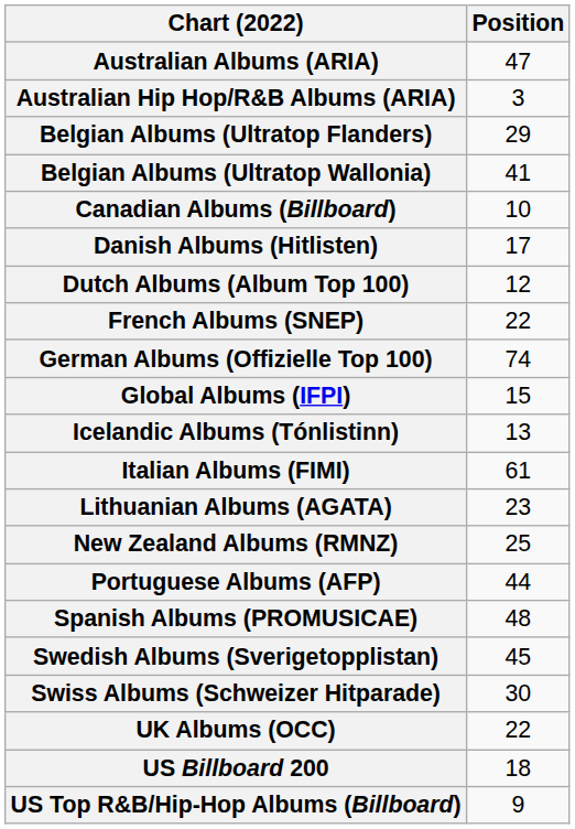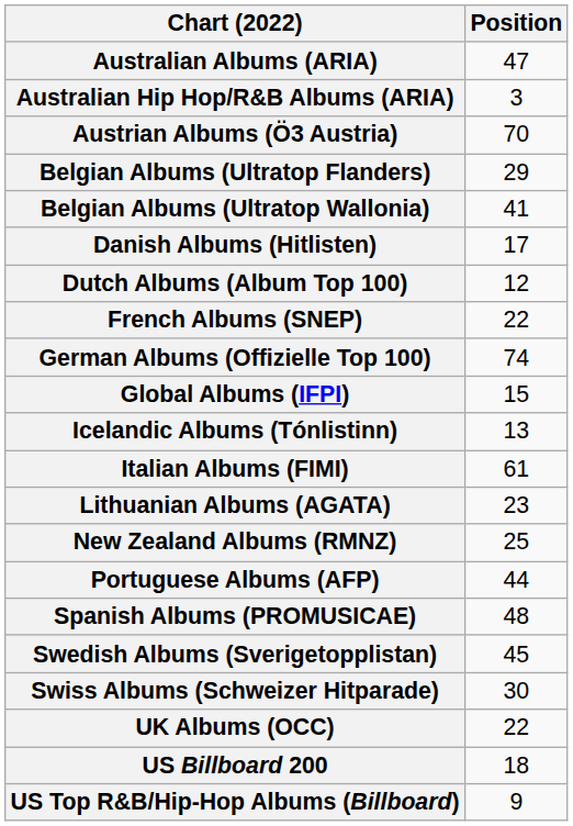 <table class="wikitable sortable plainrowheaders" style="text-align:center">
 <tr>
 <th scope="col">Chart (2022)</th>
 <th scope="col">Position</th>
 </tr>
 <tr>
 <th scope="row">Australian Albums (ARIA)</th>
 <td>47</td>
 </tr>
 <tr>
 <th scope="row">Australian Hip Hop/R&B Albums (ARIA)</th>
 <td>3</td>
 </tr>
 <tr>
+<th scope="row">Austrian Albums (Ö3 Austria)</th>
+<td>70</td>
+</tr>
+<tr>
 <th scope="row">Belgian Albums (Ultratop Flanders)</th>
 <td>29</td>
 </tr>
 <tr>
 <th scope="row">Belgian Albums (Ultratop Wallonia)</th>
 <td>41</td>
-</tr>
-<tr>
-<th scope="row">Canadian Albums (<em>Billboard</em>)</th>
-<td>10</td>
 </tr>
 <tr>
 <th scope="row">Danish Albums (Hitlisten)</th>
 <td>17</td>
 </tr>
 <tr>
 <th scope="row">Dutch Albums (Album Top 100)</th>
 <td>12</td>
 </tr>
 <tr>
 <th scope="row">French Albums (SNEP)</th>
 <td>22</td>
 </tr>
 <tr>
 <th scope="row">German Albums (Offizielle Top 100)</th>
 <td>74</td>
 </tr>
 <tr>
 <th scope="row">Global Albums (<a href='#'>IFPI</a>)</th>
 <td>15</td>
 </tr>
 <tr>
 <th scope="row">Icelandic Albums (Tónlistinn)</th>
 <td>13</td>
 </tr>
 <tr>
 <th scope="row">Italian Albums (FIMI)</th>
 <td>61</td>
 </tr>
 <tr>
 <th scope="row">Lithuanian Albums (AGATA)</th>
 <td>23</td>
 </tr>
 <tr>
 <th scope="row">New Zealand Albums (RMNZ)</th>
 <td>25</td>
 </tr>
 <tr>
 <th scope="row">Portuguese Albums (AFP)</th>
 <td>44</td>
 </tr>
 <tr>
 <th scope="row">Spanish Albums (PROMUSICAE)</th>
 <td>48</td>
 </tr>
 <tr>
 <th scope="row">Swedish Albums (Sverigetopplistan)</th>
 <td>45</td>
 </tr>
 <tr>
 <th scope="row">Swiss Albums (Schweizer Hitparade)</th>
 <td>30</td>
 </tr>
 <tr>
 <th scope="row">UK Albums (OCC)</th>
 <td>22</td>
 </tr>
 <tr>
 <th scope="row">US <em>Billboard</em> 200</th>
 <td>18</td>
 </tr>
 <tr>
 <th scope="row">US Top R&B/Hip-Hop Albums (<em>Billboard</em>)</th>
 <td>9</td>
 </tr>
 </table>
